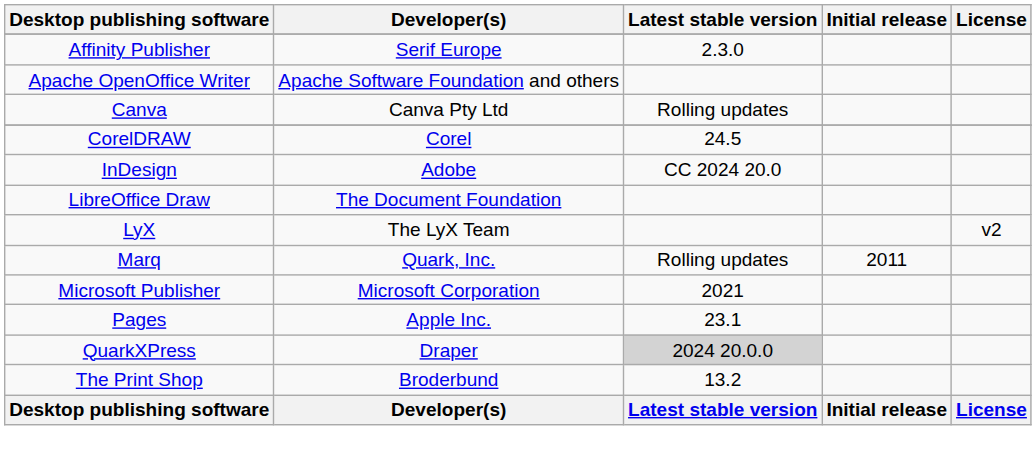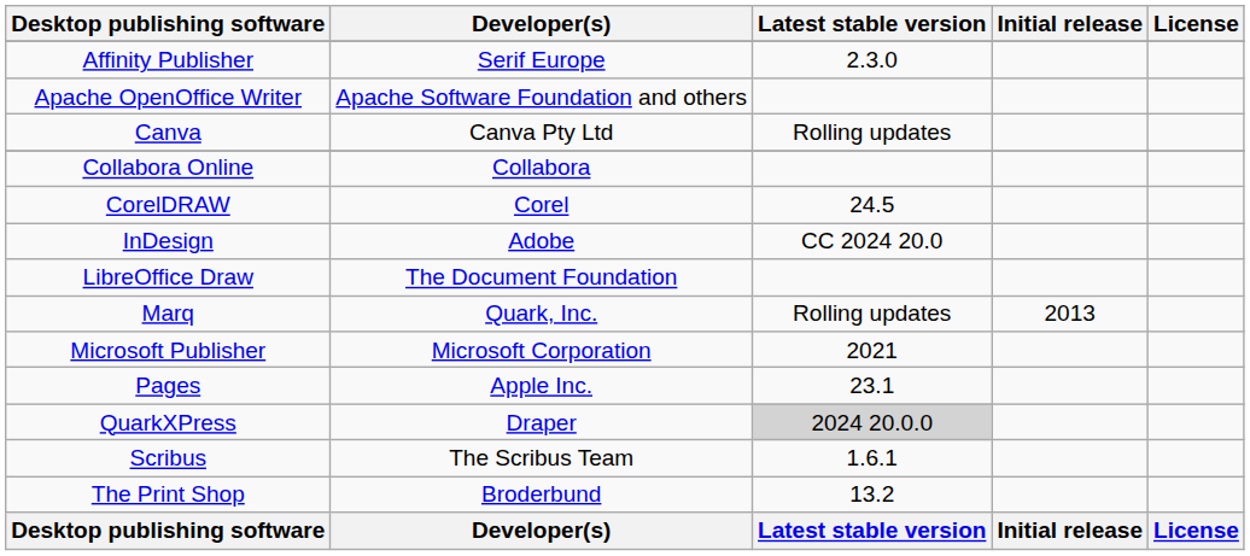 <table class="wikitable sticky-header sortable" style="font-size: 85%; text-align: center;">
 <tr>
 <th>Desktop publishing software</th>
 <th>Developer(s)</th>
 <th>Latest stable version</th>
 <th>Initial release</th>
 <th>License</th>
 </tr>
 <tr>
 </tr>
 <tr>
 <td><a href='#'>Affinity Publisher</a></td>
 <td><a href='#'>Serif Europe</a></td>
 <td>2.3.0 </td>
 <td></td>
 <td></td>
 </tr>
 <tr>
 <td><a href='#'>Apache OpenOffice Writer</a></td>
 <td><a href='#'>Apache Software Foundation</a> and others</td>
 <td> </td>
 <td></td>
 <td></td>
 </tr>
 <tr>
 <td><a href='#'>Canva</a></td>
 <td>Canva Pty Ltd</td>
 <td>Rolling updates</td>
 <td></td>
 <td></td>
 </tr>
 <tr>
 </tr>
 <tr>
+<td><a href='#'>Collabora Online</a></td>
+<td><a href='#'>Collabora</a></td>
+<td> </td>
+<td> </td>
+<td></td>
+</tr>
+<tr>
 <td><a href='#'>CorelDRAW</a></td>
 <td><a href='#'>Corel</a></td>
 <td>24.5 </td>
 <td></td>
 <td></td>
 </tr>
 <tr>
 <td><a href='#'>InDesign</a></td>
 <td><a href='#'>Adobe</a></td>
 <td>CC 2024 20.0 </td>
 <td></td>
 <td></td>
 </tr>
 <tr>
 <td><a href='#'>LibreOffice Draw</a></td>
 <td><a href='#'>The Document Foundation</a></td>
 <td> </td>
 <td></td>
 <td></td>
 </tr>
 <tr>
-<td><a href='#'>LyX</a></td>
-<td>The LyX Team</td>
-<td> </td>
-<td></td>
-<td> v2</td>
-</tr>
-<tr>
 <td><a href='#'>Marq</a></td>
 <td><a href='#'>Quark, Inc.</a></td>
 <td>Rolling updates</td>
-<td>2011</td>
+<td>2013</td>
 <td></td>
 </tr>
 <tr>
 <td><a href='#'>Microsoft Publisher</a></td>
 <td><a href='#'>Microsoft Corporation</a></td>
 <td>2021 </td>
 <td></td>
 <td></td>
 </tr>
 <tr>
 <td><a href='#'>Pages</a></td>
 <td><a href='#'>Apple Inc.</a></td>
 <td>23.1 </td>
 <td></td>
 <td></td>
 </tr>
 <tr>
 <td><a href='#'>QuarkXPress</a></td>
 <td><a href='#'>Draper</a></td>
 <td style="background: lightgrey;">2024 20.0.0 </td>
 <td></td>
 <td></td>
 </tr>
 <tr>
+<td><a href='#'>Scribus</a></td>
+<td>The Scribus Team</td>
+<td>1.6.1 </td>
+<td></td>
+<td></td>
+</tr>
+<tr>
 <td><a href='#'>The Print Shop</a></td>
 <td><a href='#'>Broderbund</a></td>
 <td>13.2 </td>
 <td></td>
 <td></td>
 </tr>
 <tr class="sortbottom">
 <th>Desktop publishing software</th>
 <th>Developer(s)</th>
 <th><a href='#'>Latest stable version</a></th>
 <th>Initial release</th>
 <th><a href='#'>License</a></th>
 </tr>
 </table>
